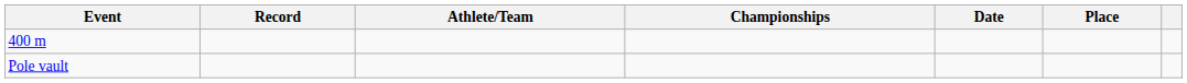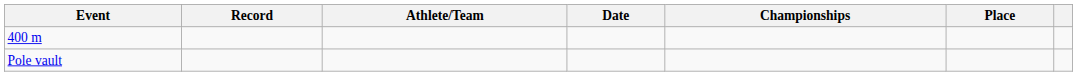 <table class="wikitable" style="font-size:95%; width: 95%;">
 <tr>
 <th>Event</th>
 <th>Record</th>
 <th>Athlete/Team</th>
+<th>Date</th>
 <th>Championships</th>
-<th>Date</th>
 <th>Place</th>
 <th></th>
 </tr>
 <tr>
 <td><a href='#'>400 m</a></td>
 <td></td>
 <td></td>
 <td></td>
 <td></td>
 <td></td>
 <td></td>
 </tr>
 <tr>
 <td><a href='#'>Pole vault</a></td>
 <td></td>
 <td></td>
 <td></td>
 <td></td>
 <td></td>
 <td></td>
 </tr>
 </table>
